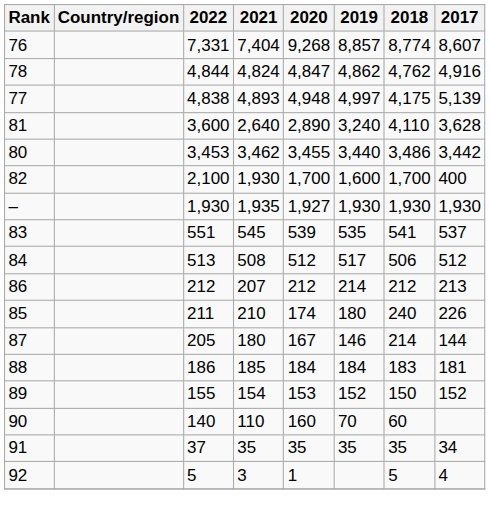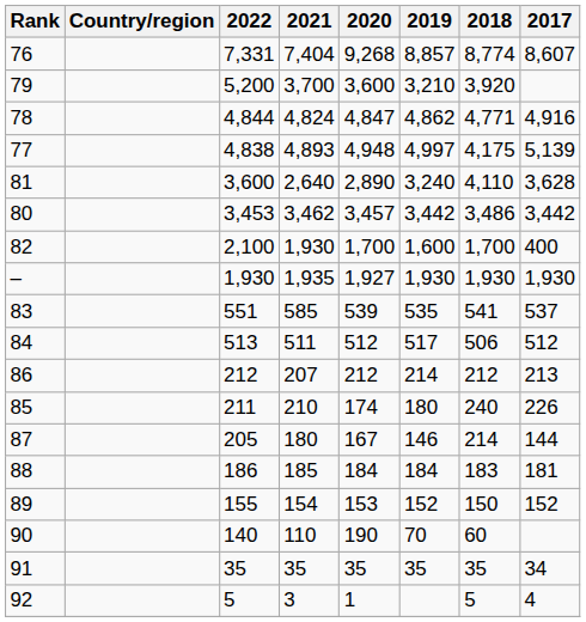 <table class="wikitable sortable">
 <tr>
 <th>Rank</th>
 <th>Country/region</th>
 <th data-sort-type="number">2022</th>
 <th data-sort-type="number">2021</th>
 <th data-sort-type="number">2020</th>
 <th data-sort-type="number">2019</th>
 <th data-sort-type="number">2018</th>
 <th data-sort-type="number">2017</th>
 </tr>
 <tr>
 <td>76</td>
 <td></td>
 <td align="left">7,331</td>
 <td align="left">7,404</td>
 <td align="left">9,268</td>
 <td align="left">8,857</td>
 <td align="left">8,774</td>
 <td align="left">8,607</td>
 </tr>
 <tr>
+<td>79</td>
+<td></td>
+<td align="left">5,200</td>
+<td align="left">3,700</td>
+<td align="left">3,600</td>
+<td align="left">3,210</td>
+<td align="left">3,920</td>
+<td align="left"></td>
+</tr>
+<tr>
 <td>78</td>
 <td></td>
 <td align="left">4,844</td>
 <td align="left">4,824</td>
 <td align="left">4,847</td>
 <td align="left">4,862</td>
-<td align="left">4,762</td>
+<td align="left">4,771</td>
 <td align="left">4,916</td>
 </tr>
 <tr>
 <td>77</td>
 <td></td>
 <td align="left">4,838</td>
 <td align="left">4,893</td>
 <td align="left">4,948</td>
 <td align="left">4,997</td>
 <td align="left">4,175</td>
 <td align="left">5,139</td>
 </tr>
 <tr>
 <td>81</td>
 <td></td>
 <td align="left">3,600</td>
 <td align="left">2,640</td>
 <td align="left">2,890</td>
 <td align="left">3,240</td>
 <td align="left">4,110</td>
 <td align="left">3,628</td>
 </tr>
 <tr>
 <td>80</td>
 <td></td>
 <td align="left">3,453</td>
 <td align="left">3,462</td>
-<td align="left">3,455</td>
-<td align="left">3,440</td>
+<td align="left">3,457</td>
+<td align="left">3,442</td>
 <td align="left">3,486</td>
 <td align="left">3,442</td>
 </tr>
 <tr>
 <td>82</td>
 <td></td>
 <td align="left">2,100</td>
 <td align="left">1,930</td>
 <td align="left">1,700</td>
 <td align="left">1,600</td>
 <td align="left">1,700</td>
 <td align="left">400</td>
 </tr>
 <tr>
 <td>–</td>
 <td></td>
 <td align="left">1,930</td>
 <td align="left">1,935</td>
 <td align="left">1,927</td>
 <td align="left">1,930</td>
 <td align="left">1,930</td>
 <td align="left">1,930</td>
 </tr>
 <tr>
 <td>83</td>
 <td></td>
 <td align="left">551</td>
-<td align="left">545</td>
+<td align="left">585</td>
 <td align="left">539</td>
 <td align="left">535</td>
 <td align="left">541</td>
 <td align="left">537</td>
 </tr>
 <tr>
 <td>84</td>
 <td></td>
 <td align="left">513</td>
-<td align="left">508</td>
+<td align="left">511</td>
 <td align="left">512</td>
 <td align="left">517</td>
 <td align="left">506</td>
 <td align="left">512</td>
 </tr>
 <tr>
 <td>86</td>
 <td></td>
 <td align="left">212</td>
 <td align="left">207</td>
 <td align="left">212</td>
 <td align="left">214</td>
 <td align="left">212</td>
 <td align="left">213</td>
 </tr>
 <tr>
 <td>85</td>
 <td></td>
 <td align="left">211</td>
 <td align="left">210</td>
 <td align="left">174</td>
 <td align="left">180</td>
 <td align="left">240</td>
 <td align="left">226</td>
 </tr>
 <tr>
 <td>87</td>
 <td></td>
 <td align="left">205</td>
 <td align="left">180</td>
 <td align="left">167</td>
 <td align="left">146</td>
 <td align="left">214</td>
 <td align="left">144</td>
 </tr>
 <tr>
 <td>88</td>
 <td></td>
 <td align="left">186</td>
 <td align="left">185</td>
 <td align="left">184</td>
 <td align="left">184</td>
 <td align="left">183</td>
 <td align="left">181</td>
 </tr>
 <tr>
 <td>89</td>
 <td></td>
 <td align="left">155</td>
 <td align="left">154</td>
 <td align="left">153</td>
 <td align="left">152</td>
 <td align="left">150</td>
 <td align="left">152</td>
 </tr>
 <tr>
 <td>90</td>
 <td></td>
 <td align="left">140</td>
 <td align="left">110</td>
-<td align="left">160</td>
+<td align="left">190</td>
 <td align="left">70</td>
 <td align="left">60</td>
 <td align="left"></td>
 </tr>
 <tr>
 <td>91</td>
 <td></td>
-<td align="left">37</td>
+<td align="left">35</td>
 <td align="left">35</td>
 <td align="left">35</td>
 <td align="left">35</td>
 <td align="left">35</td>
 <td align="left">34</td>
 </tr>
 <tr>
 <td>92</td>
 <td></td>
 <td align="left">5</td>
 <td align="left">3</td>
 <td align="left">1</td>
 <td align="left"></td>
 <td align="left">5</td>
 <td align="left">4</td>
 </tr>
 <tr>
 </tr>
 </table>
